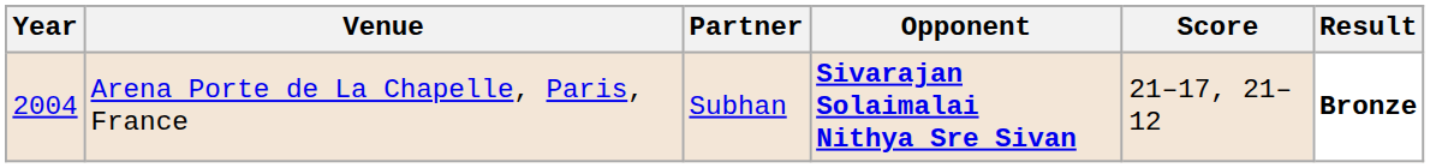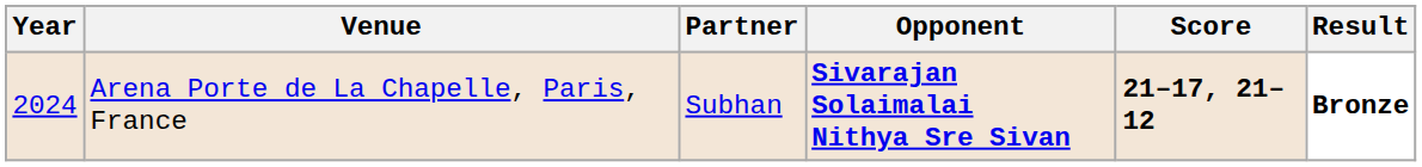 <table class="sortable wikitable" style="font-size: 90%;">
 <tr>
 <th>Year</th>
 <th>Venue</th>
 <th>Partner</th>
 <th>Opponent</th>
 <th>Score</th>
 <th>Result</th>
 </tr>
 <tr style="background:#F3E6D7">
-<td align="center"><a href='#'>2004</a></td>
+<td align="center"><a href='#'>2024</a></td>
 <td align="left"><a href='#'>Arena Porte de La Chapelle</a>, <a href='#'>Paris</a>, France</td>
 <td align="left"> <a href='#'>Subhan</a></td>
 <td align="left"><strong> <a href='#'>Sivarajan Solaimalai</a><br> <a href='#'>Nithya Sre Sivan</a></strong></td>
-<td align="left">21–17, 21–12</td>
+<td align="left"><strong>21–17, 21–12</strong></td>
 <td style="text-align:left; background:white"> <strong>Bronze</strong></td>
 </tr>
 </table>
